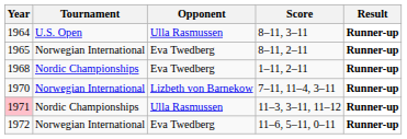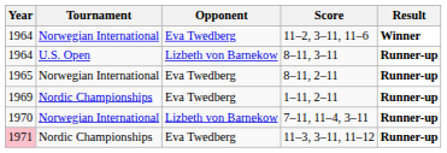 <table class="sortable wikitable" style="font-size:90%;">
 <tr>
 <th>Year</th>
 <th>Tournament</th>
 <th>Opponent</th>
 <th>Score</th>
 <th>Result</th>
 </tr>
 <tr>
 <td align="center">1964</td>
+<td align="left"><a href='#'>Norwegian International</a></td>
+<td align="left"> <a href='#'>Eva Twedberg</a></td>
+<td align="left">11–2, 3–11, 11–6</td>
+<td style="text-align:left; background:white"> <strong>Winner</strong></td>
+</tr>
+<tr>
+<td align="center">1964</td>
 <td align="left"><a href='#'>U.S. Open</a></td>
-<td align="left"> <a href='#'>Ulla Rasmussen</a></td>
+<td align="left"> <a href='#'>Lizbeth von Barnekow</a></td>
 <td align="left">8–11, 3–11</td>
 <td style="text-align:left; background:white"> <strong>Runner-up</strong></td>
 </tr>
 <tr>
 <td align="center">1965</td>
 <td align="left">Norwegian International</td>
 <td align="left"> Eva Twedberg</td>
 <td align="left">8–11, 2–11</td>
 <td style="text-align:left; background:white"> <strong>Runner-up</strong></td>
 </tr>
 <tr>
-<td align="center">1968</td>
+<td align="center">1969</td>
 <td align="left"><a href='#'>Nordic Championships</a></td>
 <td align="left"> Eva Twedberg</td>
 <td align="left">1–11, 2–11</td>
 <td style="text-align:left; background:white"> <strong>Runner-up</strong></td>
 </tr>
 <tr>
 <td align="center">1970</td>
 <td align="left"><a href='#'>Norwegian International</a></td>
 <td align="left"> <a href='#'>Lizbeth von Barnekow</a></td>
 <td align="left">7–11, 11–4, 3–11</td>
 <td style="text-align:left; background:white"> <strong>Runner-up</strong></td>
 </tr>
 <tr>
 <td align="center" style="background: pink;">1971</td>
 <td align="left">Nordic Championships</td>
-<td align="left"> <a href='#'>Ulla Rasmussen</a></td>
+<td align="left"> Eva Twedberg</td>
 <td align="left">11–3, 3–11, 11–12</td>
 <td style="text-align:left; background:white"> <strong>Runner-up</strong></td>
 </tr>
-<tr>
-<td align="center">1972</td>
-<td align="left">Norwegian International</td>
-<td align="left"> Eva Twedberg</td>
-<td align="left">11–6, 5–11, 0–11</td>
-<td style="text-align:left; background:white"> <strong>Runner-up</strong></td>
-</tr>
 </table>
